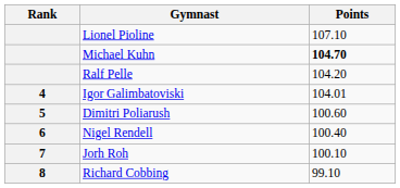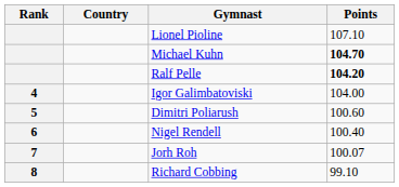 <table class="wikitable" width=500>
 <tr bgcolor="#efefef">
 <th>Rank</th>
+<th>Country</th>
 <th>Gymnast</th>
 <th>Points</th>
 </tr>
 <tr>
 <th></th>
+<td></td>
 <td><a href='#'>Lionel Pioline</a></td>
 <td>107.10</td>
 </tr>
 <tr>
 <th></th>
+<td></td>
 <td><a href='#'>Michael Kuhn</a></td>
 <td><strong>104.70</strong></td>
 </tr>
 <tr>
 <th></th>
+<td></td>
 <td><a href='#'>Ralf Pelle</a></td>
-<td>104.20</td>
+<td><strong>104.20</strong></td>
 </tr>
 <tr>
 <th>4</th>
+<td></td>
 <td><a href='#'>Igor Galimbatoviski</a></td>
-<td>104.01</td>
+<td>104.00</td>
 </tr>
 <tr>
 <th>5</th>
+<td></td>
 <td><a href='#'>Dimitri Poliarush</a></td>
 <td>100.60</td>
 </tr>
 <tr>
 <th>6</th>
+<td></td>
 <td><a href='#'>Nigel Rendell</a></td>
 <td>100.40</td>
 </tr>
 <tr>
 <th>7</th>
+<td></td>
 <td><a href='#'>Jorh Roh</a></td>
-<td>100.10</td>
+<td>100.07</td>
 </tr>
 <tr>
 <th>8</th>
+<td></td>
 <td><a href='#'>Richard Cobbing</a></td>
 <td>99.10</td>
 </tr>
 </table>
